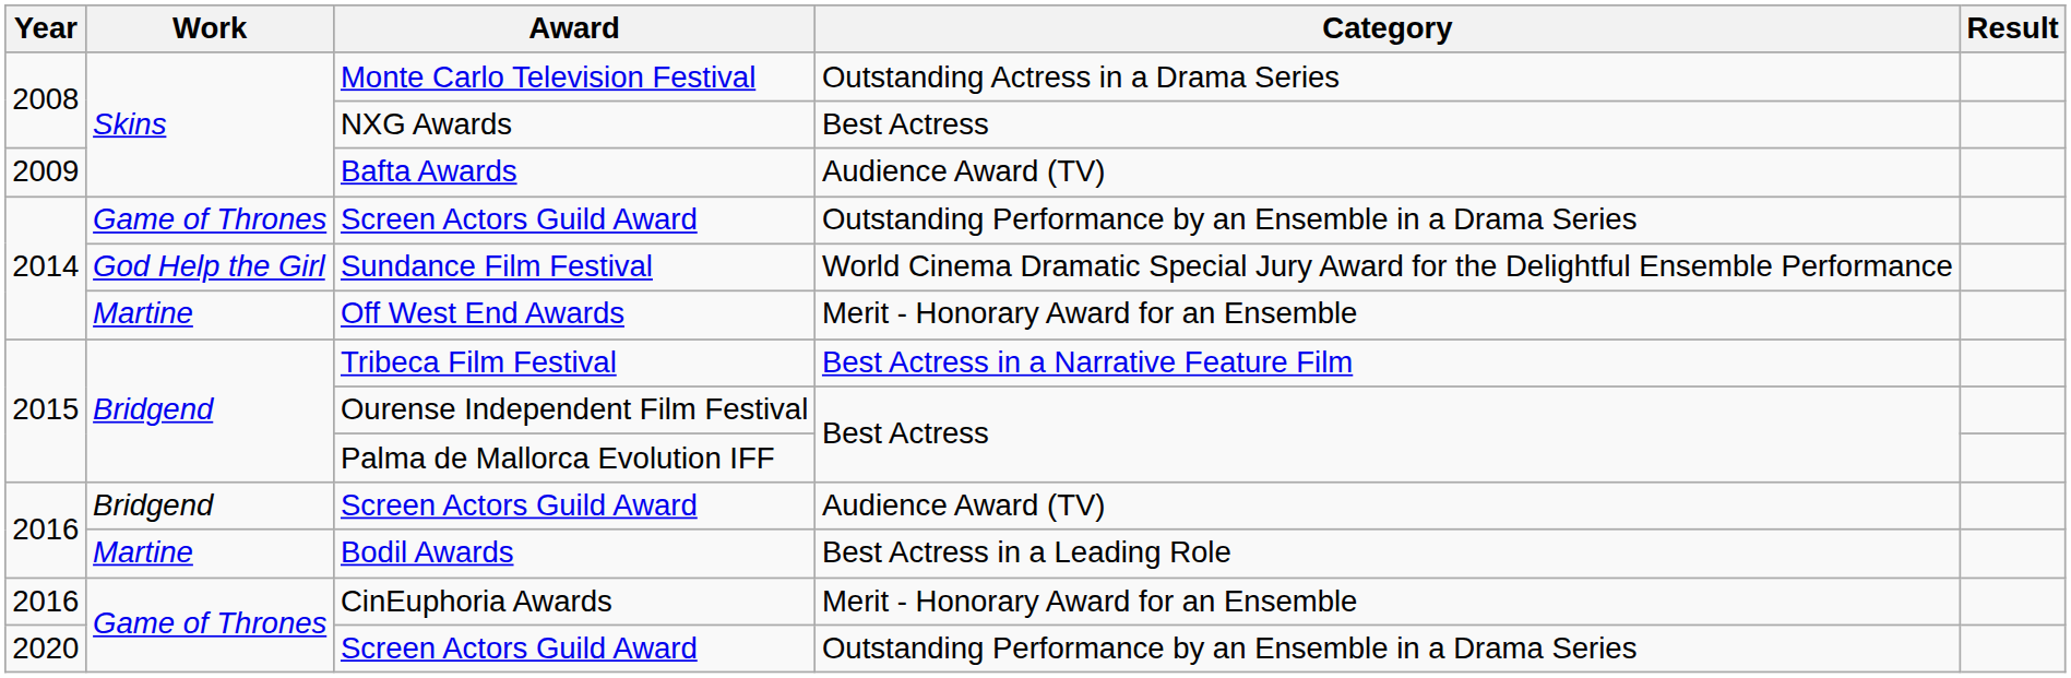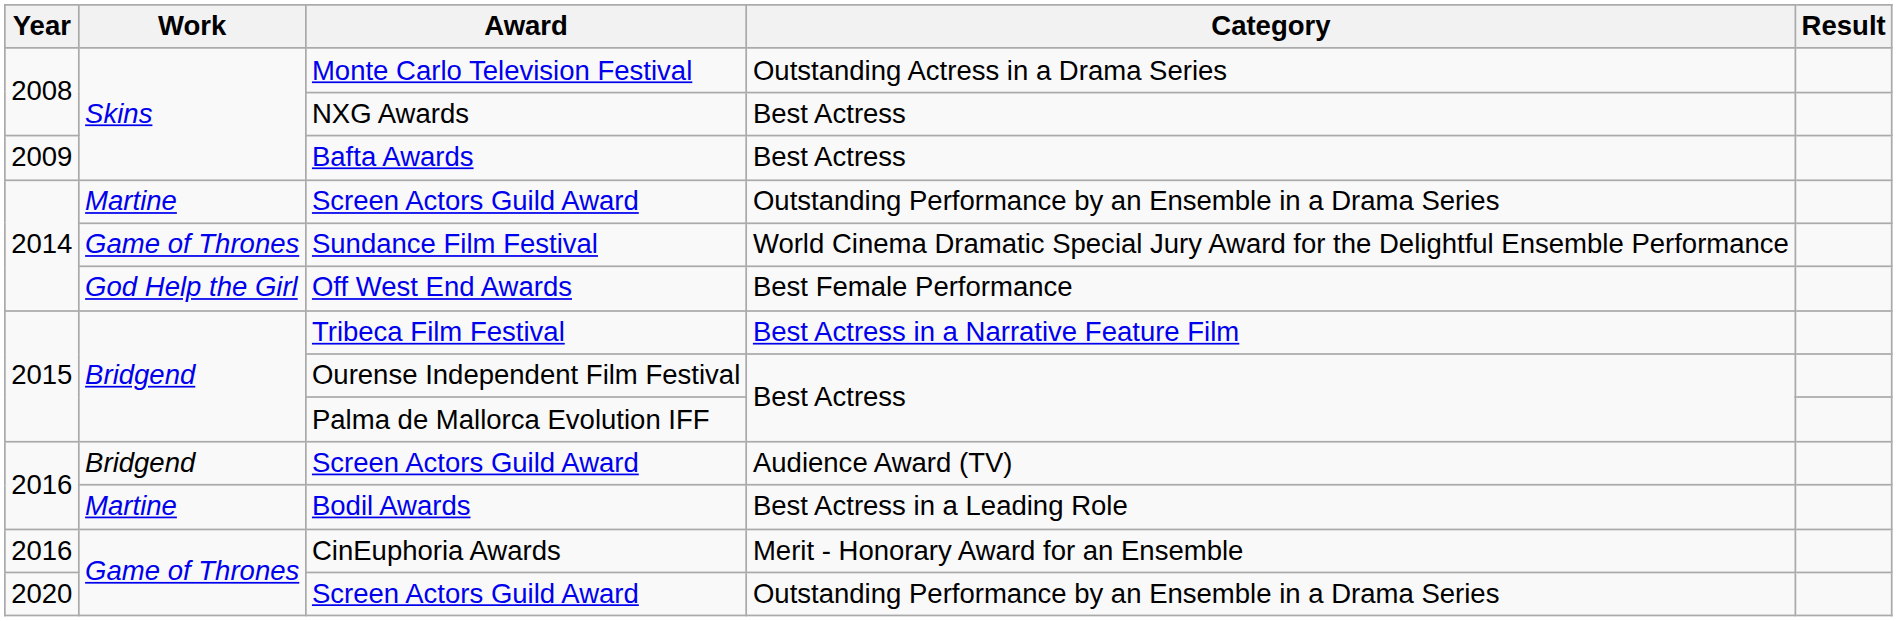 <table class="wikitable sortable">
 <tr>
 <th>Year</th>
 <th>Work</th>
 <th>Award</th>
 <th>Category</th>
 <th>Result</th>
 </tr>
 <tr>
 <td rowspan="2">2008</td>
 <td rowspan="3"><em><a href='#'>Skins</a></em></td>
 <td><a href='#'>Monte Carlo Television Festival</a></td>
 <td>Outstanding Actress in a Drama Series</td>
 <td></td>
 </tr>
 <tr>
 <td>NXG Awards</td>
 <td>Best Actress</td>
 <td></td>
 </tr>
 <tr>
 <td>2009</td>
 <td><a href='#'>Bafta Awards</a></td>
-<td>Audience Award (TV)</td>
+<td>Best Actress</td>
 <td></td>
 </tr>
 <tr>
 <td rowspan="3">2014</td>
-<td><em><a href='#'>Game of Thrones</a></em></td>
+<td><em><a href='#'>Martine</a></em></td>
 <td><a href='#'>Screen Actors Guild Award</a></td>
 <td>Outstanding Performance by an Ensemble in a Drama Series</td>
 <td></td>
 </tr>
 <tr>
-<td><em><a href='#'>God Help the Girl</a></em></td>
+<td><em><a href='#'>Game of Thrones</a></em></td>
 <td><a href='#'>Sundance Film Festival</a></td>
 <td>World Cinema Dramatic Special Jury Award for the Delightful Ensemble Performance</td>
 <td></td>
 </tr>
 <tr>
-<td><em><a href='#'>Martine</a></em></td>
+<td><em><a href='#'>God Help the Girl</a></em></td>
 <td><a href='#'>Off West End Awards</a></td>
-<td>Merit - Honorary Award for an Ensemble</td>
+<td>Best Female Performance</td>
 <td></td>
 </tr>
 <tr>
 <td rowspan="3">2015</td>
 <td rowspan="3"><em><a href='#'>Bridgend</a></em></td>
 <td><a href='#'>Tribeca Film Festival</a></td>
 <td><a href='#'>Best Actress in a Narrative Feature Film</a></td>
 <td></td>
 </tr>
 <tr>
 <td>Ourense Independent Film Festival</td>
 <td rowspan="2">Best Actress</td>
 <td></td>
 </tr>
 <tr>
 <td>Palma de Mallorca Evolution IFF</td>
 <td></td>
 </tr>
 <tr>
 <td rowspan="2">2016</td>
 <td><em>Bridgend</em></td>
 <td><a href='#'>Screen Actors Guild Award</a></td>
 <td>Audience Award (TV)</td>
 <td></td>
 </tr>
 <tr>
 <td><em><a href='#'>Martine</a></em></td>
 <td><a href='#'>Bodil Awards</a></td>
 <td>Best Actress in a Leading Role</td>
 <td></td>
 </tr>
 <tr>
 <td>2016</td>
 <td rowspan="2"><em><a href='#'>Game of Thrones</a></em></td>
 <td>CinEuphoria Awards</td>
 <td>Merit - Honorary Award for an Ensemble</td>
 <td></td>
 </tr>
 <tr>
 <td>2020</td>
 <td><a href='#'>Screen Actors Guild Award</a></td>
 <td>Outstanding Performance by an Ensemble in a Drama Series</td>
 <td></td>
 </tr>
 </table>
